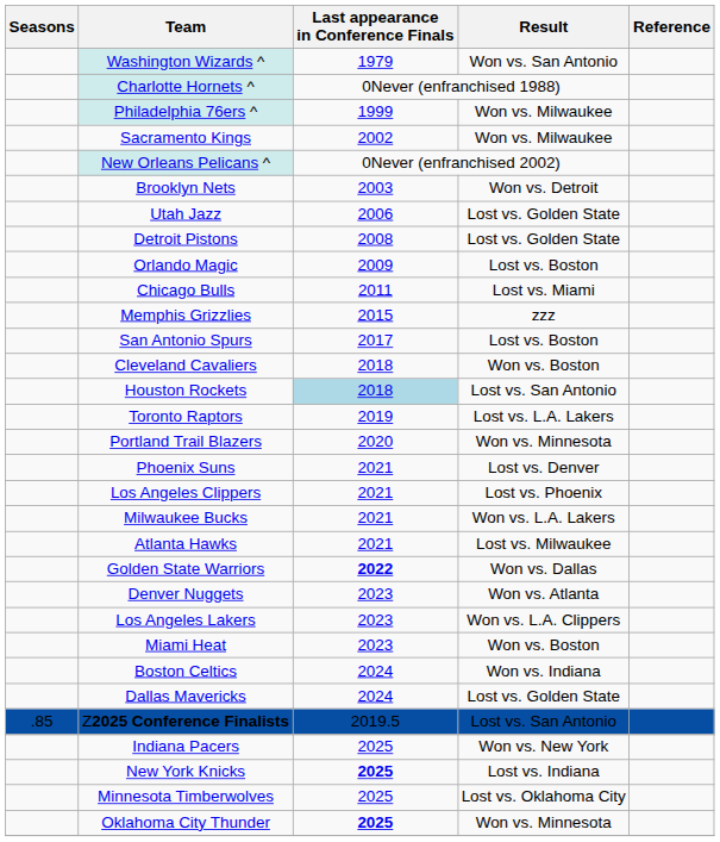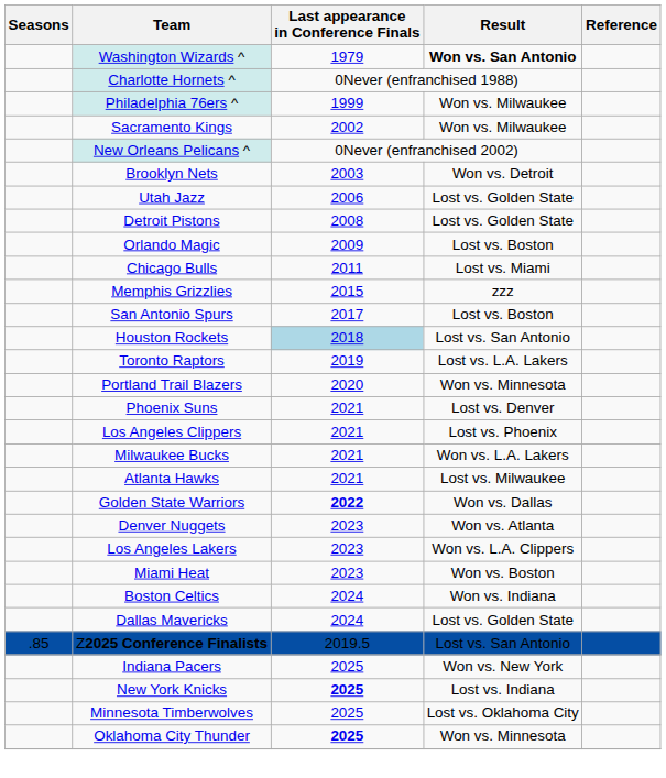 <table class="wikitable sortable" style="text-align:center">
 <tr>
 <th data-sort-type="number">Seasons</th>
 <th>Team</th>
 <th>Last appearance<br>in Conference Finals</th>
 <th>Result</th>
 <th class="unsortable">Reference</th>
 </tr>
 <tr>
 <td> </td>
 <td bgcolor="#CFECEC"><a href='#'>Washington Wizards</a> ^</td>
 <td><a href='#'>1979</a></td>
-<td>Won vs. San Antonio</td>
+<td><strong>Won vs. San Antonio</strong></td>
 <td></td>
 </tr>
 <tr>
 <td> </td>
 <td bgcolor="#CFECEC"><a href='#'>Charlotte Hornets</a> ^</td>
 <td colspan="2"><span>0</span>Never (enfranchised 1988)</td>
 <td></td>
 </tr>
 <tr>
 <td> </td>
 <td bgcolor="#CFECEC"><a href='#'>Philadelphia 76ers</a> ^</td>
 <td><a href='#'>1999</a></td>
 <td>Won vs. Milwaukee</td>
 <td></td>
 </tr>
 <tr>
 <td></td>
 <td><a href='#'>Sacramento Kings</a></td>
 <td><a href='#'>2002</a></td>
 <td>Won vs. Milwaukee</td>
 <td></td>
 </tr>
 <tr>
 <td> </td>
 <td bgcolor="CFECEC"><a href='#'>New Orleans Pelicans</a> ^</td>
 <td colspan="2"><span>0</span>Never (enfranchised 2002)</td>
 <td></td>
 </tr>
 <tr>
 <td> </td>
 <td><a href='#'>Brooklyn Nets</a> </td>
 <td><a href='#'>2003</a></td>
 <td>Won vs. Detroit</td>
 <td></td>
 </tr>
 <tr>
 <td> </td>
 <td><a href='#'>Utah Jazz</a></td>
 <td><a href='#'>2006</a></td>
 <td>Lost vs. Golden State</td>
 <td></td>
 </tr>
 <tr>
 <td> </td>
 <td><a href='#'>Detroit Pistons</a></td>
 <td><a href='#'>2008</a></td>
 <td>Lost vs. Golden State</td>
 <td></td>
 </tr>
 <tr>
 <td> </td>
 <td><a href='#'>Orlando Magic</a></td>
 <td><a href='#'>2009</a></td>
 <td>Lost vs. Boston</td>
 <td></td>
 </tr>
 <tr>
 <td> </td>
 <td><a href='#'>Chicago Bulls</a></td>
 <td><a href='#'>2011</a></td>
 <td>Lost vs. Miami</td>
 <td></td>
 </tr>
 <tr>
 <td> </td>
 <td><a href='#'>Memphis Grizzlies</a></td>
 <td><a href='#'>2015</a></td>
 <td><span>zzz</span></td>
 <td></td>
 </tr>
 <tr>
 <td> </td>
 <td><a href='#'>San Antonio Spurs</a></td>
 <td><a href='#'>2017</a></td>
 <td>Lost vs. Boston</td>
-<td></td>
-</tr>
-<tr>
-<td> </td>
-<td><a href='#'>Cleveland Cavaliers</a></td>
-<td><a href='#'>2018</a></td>
-<td>Won vs. Boston</td>
 <td></td>
 </tr>
 <tr>
 <td> </td>
 <td><a href='#'>Houston Rockets</a></td>
 <td style="background: lightblue;"><a href='#'>2018</a></td>
 <td>Lost vs. San Antonio</td>
 <td></td>
 </tr>
 <tr>
 <td> </td>
 <td><a href='#'>Toronto Raptors</a></td>
 <td><a href='#'>2019</a></td>
 <td>Lost vs. L.A. Lakers</td>
 <td></td>
 </tr>
 <tr>
 <td> </td>
 <td><a href='#'>Portland Trail Blazers</a></td>
 <td><a href='#'>2020</a></td>
 <td>Won vs. Minnesota</td>
 <td></td>
 </tr>
 <tr>
 <td> </td>
 <td><a href='#'>Phoenix Suns</a></td>
 <td><a href='#'>2021</a></td>
 <td>Lost vs. Denver</td>
 <td></td>
 </tr>
 <tr>
 <td> </td>
 <td><a href='#'>Los Angeles Clippers</a></td>
 <td><a href='#'>2021</a></td>
 <td>Lost vs. Phoenix</td>
 <td></td>
 </tr>
 <tr>
 <td> </td>
 <td><a href='#'>Milwaukee Bucks</a></td>
 <td><a href='#'>2021</a></td>
 <td>Won vs. L.A. Lakers</td>
 <td></td>
 </tr>
 <tr>
 <td> </td>
 <td><a href='#'>Atlanta Hawks</a></td>
 <td><a href='#'>2021</a></td>
 <td>Lost vs. Milwaukee</td>
 <td></td>
 </tr>
 <tr>
 <td> </td>
 <td><a href='#'>Golden State Warriors</a></td>
 <td><strong><a href='#'>2022</a></strong></td>
 <td>Won vs. Dallas</td>
 <td></td>
 </tr>
 <tr>
 <td> </td>
 <td><a href='#'>Denver Nuggets</a></td>
 <td><a href='#'>2023</a></td>
 <td>Won vs. Atlanta</td>
 <td></td>
 </tr>
 <tr>
 <td></td>
 <td><a href='#'>Los Angeles Lakers</a></td>
 <td><a href='#'>2023</a></td>
 <td>Won vs. L.A. Clippers</td>
 <td></td>
 </tr>
 <tr>
 <td> </td>
 <td><a href='#'>Miami Heat</a></td>
 <td><a href='#'>2023</a></td>
 <td>Won vs. Boston</td>
 <td></td>
 </tr>
 <tr>
 <td></td>
 <td><a href='#'>Boston Celtics</a></td>
 <td><a href='#'>2024</a></td>
 <td>Won vs. Indiana</td>
 <td></td>
 </tr>
 <tr>
 <td></td>
 <td><a href='#'>Dallas Mavericks</a></td>
 <td><a href='#'>2024</a></td>
 <td>Lost vs. Golden State</td>
 <td></td>
 </tr>
 <tr bgcolor="#054ea4">
 <td><span>.85</span></td>
 <td align="center"><span>Z</span><span><strong>2025 Conference Finalists</strong></span></td>
 <td><span>2019.5</span></td>
 <td>Lost vs. San Antonio</td>
 <td></td>
 </tr>
 <tr>
 </tr>
 <tr>
 <td></td>
 <td><a href='#'>Indiana Pacers</a></td>
 <td><a href='#'>2025</a></td>
 <td>Won vs. New York</td>
 <td></td>
 </tr>
 <tr>
 <td></td>
 <td><a href='#'>New York Knicks</a></td>
 <td><strong><a href='#'>2025</a></strong></td>
 <td>Lost vs. Indiana</td>
 <td></td>
 </tr>
 <tr>
 <td></td>
 <td><a href='#'>Minnesota Timberwolves</a></td>
 <td><a href='#'>2025</a></td>
 <td>Lost vs. Oklahoma City</td>
 <td></td>
 </tr>
 <tr>
 <td> </td>
 <td><a href='#'>Oklahoma City Thunder</a></td>
 <td><strong><a href='#'>2025</a></strong></td>
 <td>Won vs. Minnesota</td>
 <td></td>
 </tr>
 <tr>
 </tr>
 </table>
